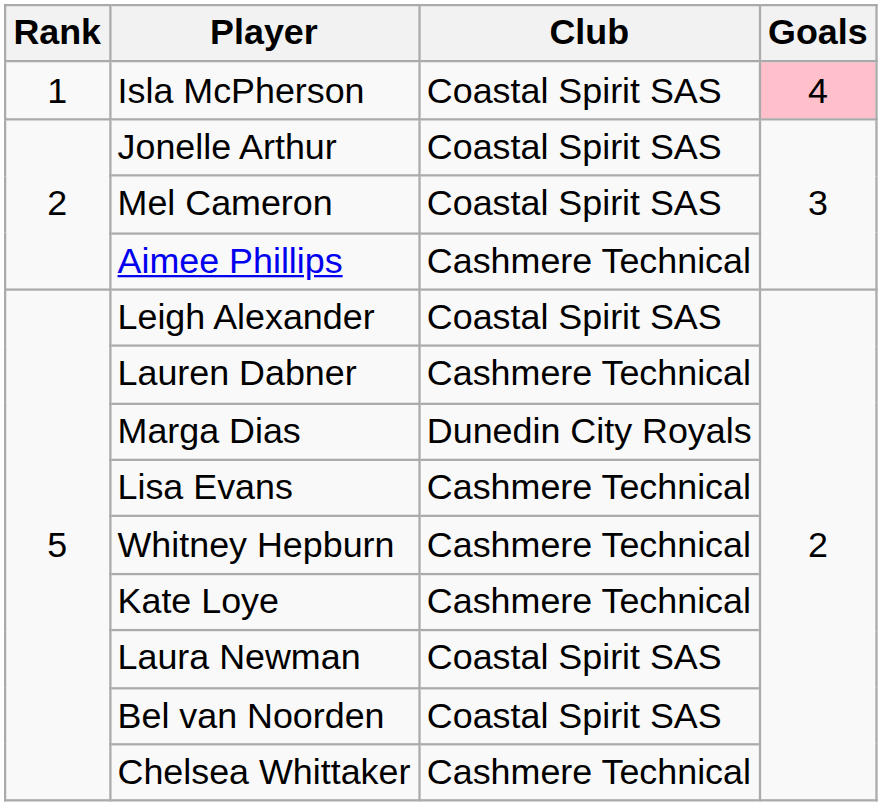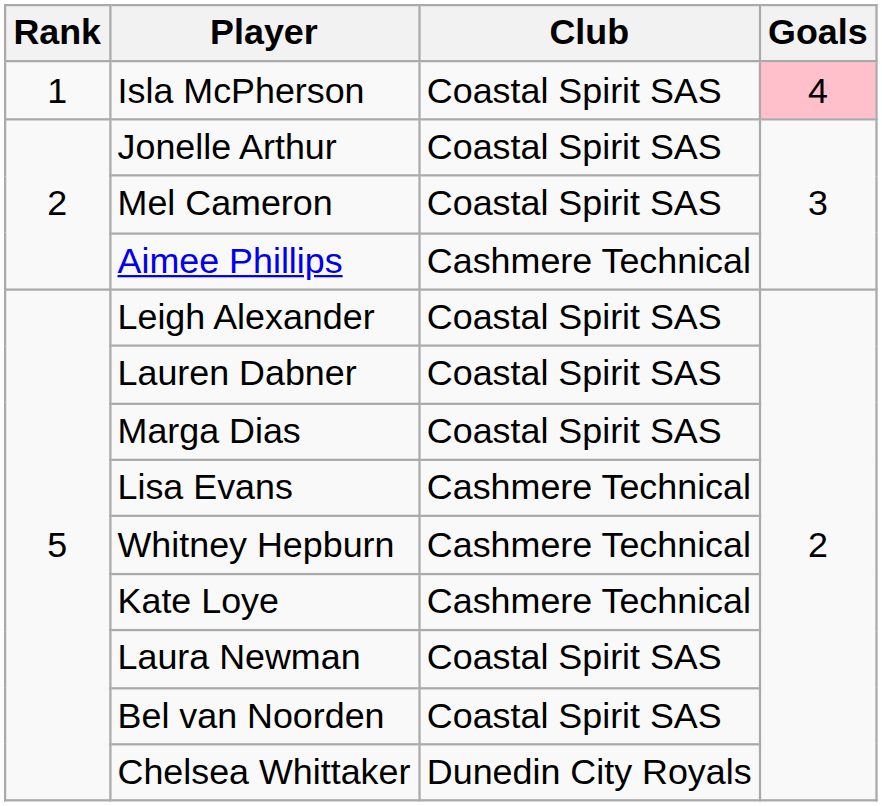 <table class="wikitable" style="text-align:center">
 <tr>
 <th>Rank</th>
 <th>Player</th>
 <th>Club</th>
 <th>Goals</th>
 </tr>
 <tr>
 <td>1</td>
 <td align=left>Isla McPherson</td>
 <td align=left>Coastal Spirit SAS</td>
 <td style="background: pink;">4</td>
 </tr>
 <tr>
 <td rowspan=3>2</td>
 <td align=left>Jonelle Arthur</td>
 <td align=left>Coastal Spirit SAS</td>
 <td rowspan=3>3</td>
 </tr>
 <tr>
 <td align=left>Mel Cameron</td>
 <td align=left>Coastal Spirit SAS</td>
 </tr>
 <tr>
 <td align=left><a href='#'>Aimee Phillips</a></td>
 <td align=left>Cashmere Technical</td>
 </tr>
 <tr>
 <td rowspan=9>5</td>
 <td align=left>Leigh Alexander</td>
 <td align=left>Coastal Spirit SAS</td>
 <td rowspan=9>2</td>
 </tr>
 <tr>
 <td align=left>Lauren Dabner</td>
-<td align=left>Cashmere Technical</td>
+<td align=left>Coastal Spirit SAS</td>
 </tr>
 <tr>
 <td align=left>Marga Dias</td>
-<td align=left>Dunedin City Royals</td>
+<td align=left>Coastal Spirit SAS</td>
 </tr>
 <tr>
 <td align=left>Lisa Evans</td>
 <td align=left>Cashmere Technical</td>
 </tr>
 <tr>
 <td align=left>Whitney Hepburn</td>
 <td align=left>Cashmere Technical</td>
 </tr>
 <tr>
 <td align=left>Kate Loye</td>
 <td align=left>Cashmere Technical</td>
 </tr>
 <tr>
 <td align=left>Laura Newman</td>
 <td align=left>Coastal Spirit SAS</td>
 </tr>
 <tr>
 <td align=left>Bel van Noorden</td>
 <td align=left>Coastal Spirit SAS</td>
 </tr>
 <tr>
 <td align=left>Chelsea Whittaker</td>
-<td align=left>Cashmere Technical</td>
+<td align=left>Dunedin City Royals</td>
 </tr>
 </table>
